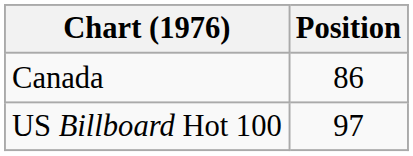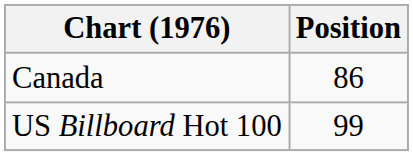 <table class="wikitable">
 <tr>
 <th>Chart (1976)</th>
 <th style="text-align:center;">Position</th>
 </tr>
 <tr>
 <td>Canada</td>
 <td style="text-align:center;">86</td>
 </tr>
 <tr>
 <td>US <em>Billboard</em> Hot 100</td>
-<td style="text-align:center;">97</td>
+<td style="text-align:center;">99</td>
 </tr>
 </table>
